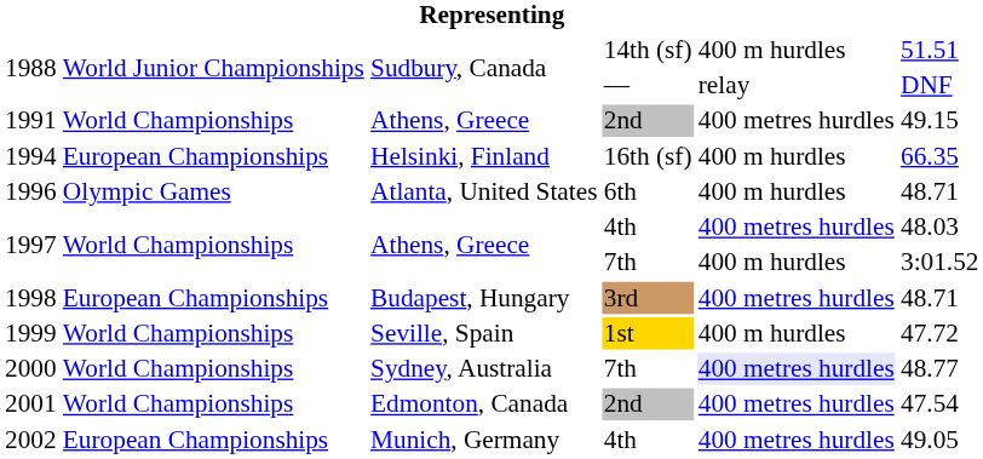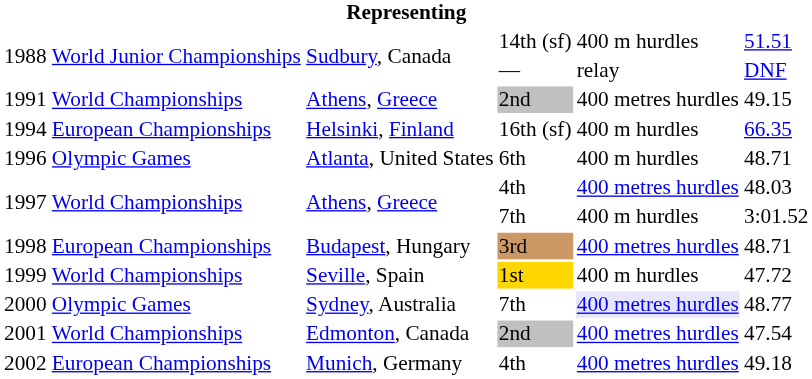 <table>
 <tr>
 <th colspan="6">Representing </th>
 </tr>
 <tr>
 <td rowspan=2>1988</td>
 <td rowspan=2><a href='#'>World Junior Championships</a></td>
 <td rowspan=2><a href='#'>Sudbury</a>, Canada</td>
 <td>14th (sf)</td>
 <td>400 m hurdles</td>
 <td><a href='#'>51.51</a></td>
 </tr>
 <tr>
 <td>—</td>
 <td> relay</td>
 <td><a href='#'>DNF</a></td>
 </tr>
 <tr>
 <td>1991</td>
 <td><a href='#'>World Championships</a></td>
 <td><a href='#'>Athens</a>, <a href='#'>Greece</a></td>
 <td bgcolor=silver>2nd</td>
 <td>400 metres hurdles</td>
 <td>49.15</td>
 </tr>
 <tr>
 <td>1994</td>
 <td><a href='#'>European Championships</a></td>
 <td><a href='#'>Helsinki</a>, <a href='#'>Finland</a></td>
 <td>16th (sf)</td>
 <td>400 m hurdles</td>
 <td><a href='#'>66.35</a></td>
 </tr>
 <tr>
 <td>1996</td>
 <td><a href='#'>Olympic Games</a></td>
 <td><a href='#'>Atlanta</a>, United States</td>
 <td>6th</td>
 <td>400 m hurdles</td>
 <td>48.71</td>
 </tr>
 <tr>
 <td rowspan=2>1997</td>
 <td rowspan=2><a href='#'>World Championships</a></td>
 <td rowspan=2><a href='#'>Athens</a>, <a href='#'>Greece</a></td>
 <td>4th</td>
 <td><a href='#'>400 metres hurdles</a></td>
 <td>48.03</td>
 </tr>
 <tr>
 <td>7th</td>
 <td>400 m hurdles</td>
 <td>3:01.52 </td>
 </tr>
 <tr>
 <td>1998</td>
 <td><a href='#'>European Championships</a></td>
 <td><a href='#'>Budapest</a>, Hungary</td>
 <td bgcolor=cc9966>3rd</td>
 <td><a href='#'>400 metres hurdles</a></td>
 <td>48.71</td>
 </tr>
 <tr>
 <td>1999</td>
 <td><a href='#'>World Championships</a></td>
 <td><a href='#'>Seville</a>, Spain</td>
 <td bgcolor=gold>1st</td>
 <td>400 m hurdles</td>
 <td>47.72 </td>
 </tr>
 <tr>
 <td>2000</td>
-<td><a href='#'>World Championships</a></td>
+<td><a href='#'>Olympic Games</a></td>
 <td><a href='#'>Sydney</a>, Australia</td>
 <td>7th</td>
 <td style="background: lavender;"><a href='#'>400 metres hurdles</a></td>
 <td>48.77</td>
 </tr>
 <tr>
 <td>2001</td>
 <td><a href='#'>World Championships</a></td>
 <td><a href='#'>Edmonton</a>, Canada</td>
 <td bgcolor=silver>2nd</td>
 <td><a href='#'>400 metres hurdles</a></td>
 <td>47.54 </td>
 </tr>
 <tr>
 <td>2002</td>
 <td><a href='#'>European Championships</a></td>
 <td><a href='#'>Munich</a>, Germany</td>
 <td>4th</td>
 <td><a href='#'>400 metres hurdles</a></td>
-<td>49.05</td>
+<td>49.18</td>
 </tr>
 </table>
